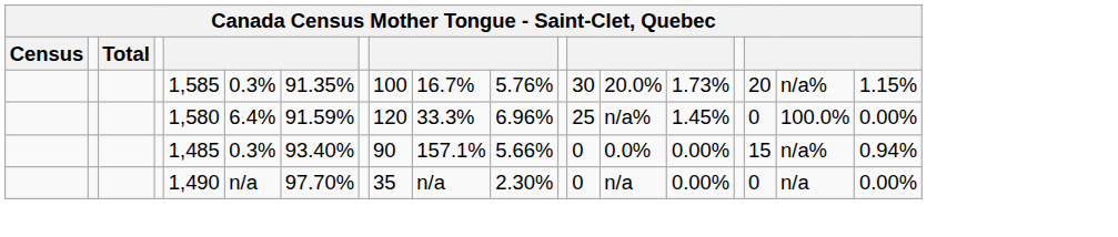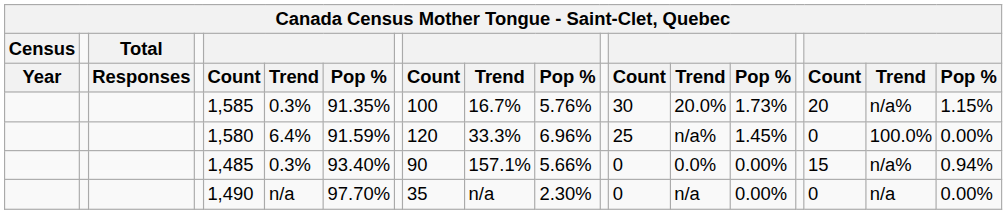 <table class="wikitable">
 <tr>
 <th colspan="19">Canada Census Mother Tongue - Saint-Clet, Quebec</th>
 </tr>
 <tr>
 <th>Census</th>
 <td></td>
 <th>Total</th>
 <td colspan="1"></td>
 <th colspan="3"></th>
 <td colspan="1"></td>
 <th colspan="3"></th>
 <td colspan="1"></td>
 <th colspan="3"></th>
 <td colspan="1"></td>
 <th colspan="3"></th>
+</tr>
+<tr>
+<th>Year</th>
+<td></td>
+<th>Responses</th>
+<td></td>
+<th>Count</th>
+<th>Trend</th>
+<th>Pop %</th>
+<td></td>
+<th>Count</th>
+<th>Trend</th>
+<th>Pop %</th>
+<td></td>
+<th>Count</th>
+<th>Trend</th>
+<th>Pop %</th>
+<td></td>
+<th>Count</th>
+<th>Trend</th>
+<th>Pop %</th>
 </tr>
 <tr>
 <td></td>
 <td></td>
 <td></td>
 <td></td>
 <td>1,585</td>
 <td> 0.3%</td>
 <td>91.35%</td>
 <td></td>
 <td>100</td>
 <td> 16.7%</td>
 <td>5.76%</td>
 <td></td>
 <td>30</td>
 <td> 20.0%</td>
 <td>1.73%</td>
 <td></td>
 <td>20</td>
 <td> n/a%</td>
 <td>1.15%</td>
 </tr>
 <tr>
 <td></td>
 <td></td>
 <td></td>
 <td></td>
 <td>1,580</td>
 <td> 6.4%</td>
 <td>91.59%</td>
 <td></td>
 <td>120</td>
 <td> 33.3%</td>
 <td>6.96%</td>
 <td></td>
 <td>25</td>
 <td> n/a%</td>
 <td>1.45%</td>
 <td></td>
 <td>0</td>
 <td> 100.0%</td>
 <td>0.00%</td>
 </tr>
 <tr>
 <td></td>
 <td></td>
 <td></td>
 <td></td>
 <td>1,485</td>
 <td> 0.3%</td>
 <td>93.40%</td>
 <td></td>
 <td>90</td>
 <td> 157.1%</td>
 <td>5.66%</td>
 <td></td>
 <td>0</td>
 <td> 0.0%</td>
 <td>0.00%</td>
 <td></td>
 <td>15</td>
 <td> n/a%</td>
 <td>0.94%</td>
 </tr>
 <tr>
 <td></td>
 <td></td>
 <td></td>
 <td></td>
 <td>1,490</td>
 <td>n/a</td>
 <td>97.70%</td>
 <td></td>
 <td>35</td>
 <td>n/a</td>
 <td>2.30%</td>
 <td></td>
 <td>0</td>
 <td>n/a</td>
 <td>0.00%</td>
 <td></td>
 <td>0</td>
 <td>n/a</td>
 <td>0.00%</td>
 </tr>
 </table>
